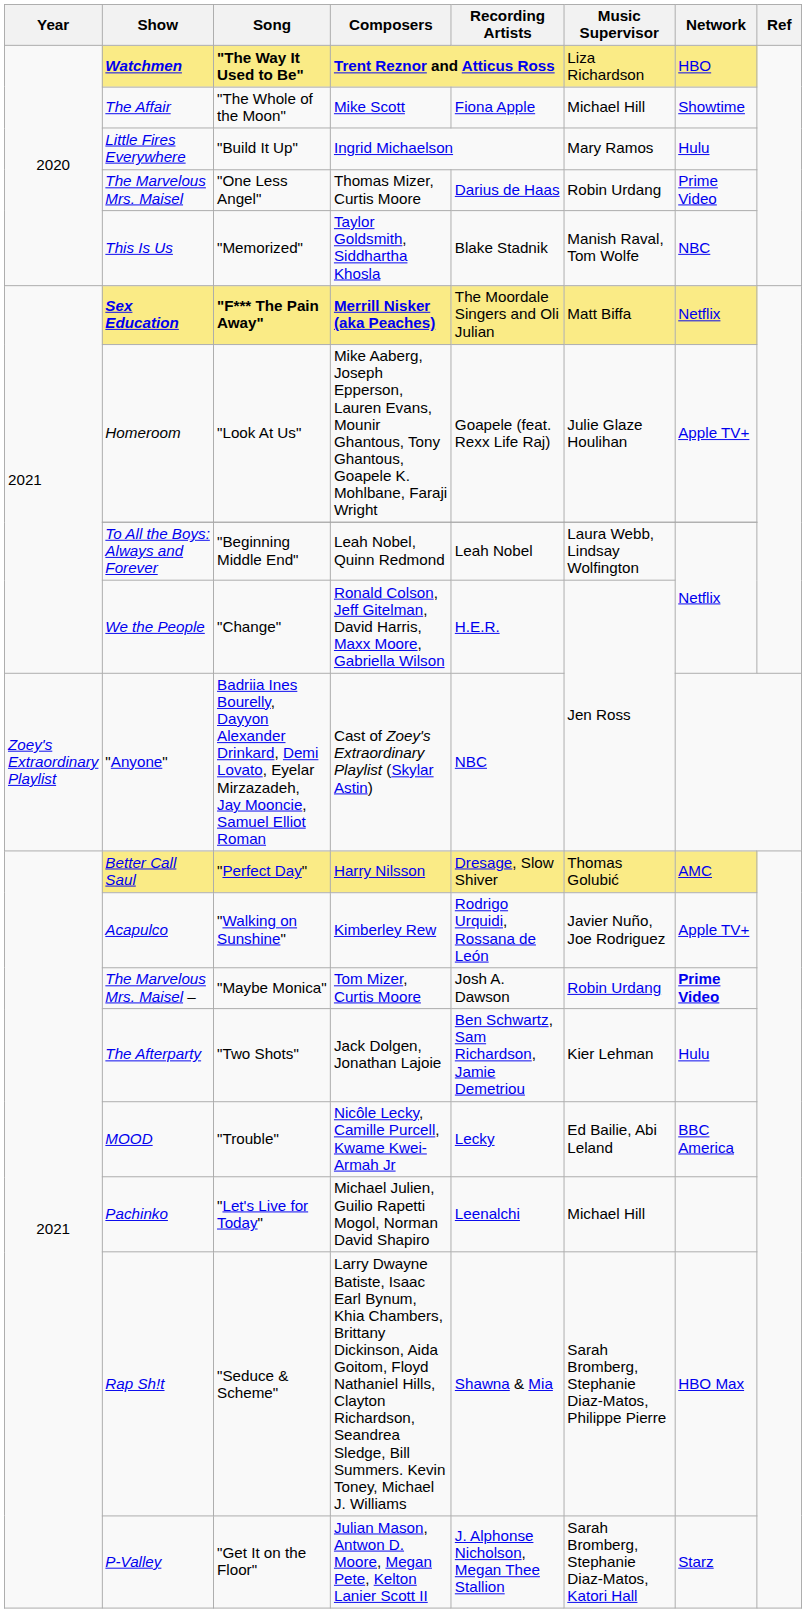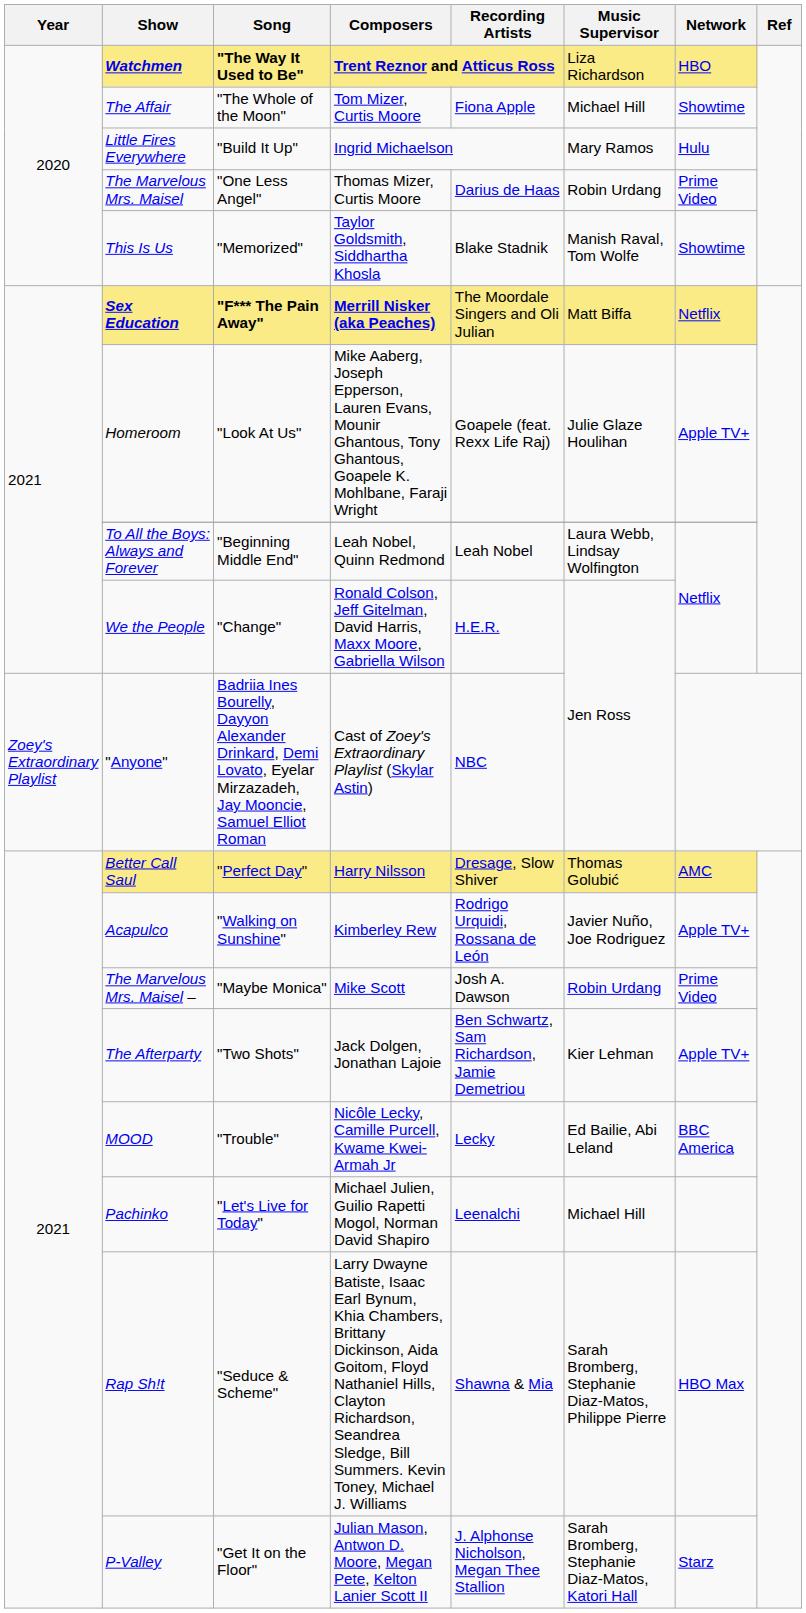 <table class="wikitable" width="95%" cellpadding="5">
 <tr>
 <th width="75">Year</th>
 <th width="375">Show</th>
 <th width="375">Song</th>
 <th width="375">Composers</th>
 <th width="375">Recording Artists</th>
 <th width="375">Music Supervisor</th>
 <th width="175">Network</th>
 <th width="175">Ref</th>
 </tr>
 <tr>
 <td rowspan="5" style="text-align:center;">2020</td>
 <td style="background:#FAEB86;"><strong><em><a href='#'>Watchmen</a></em></strong><br></td>
 <td style="background:#FAEB86;"><strong>"The Way It Used to Be"</strong></td>
 <td style="background:#FAEB86;" colspan="2"><strong><a href='#'>Trent Reznor</a> and <a href='#'>Atticus Ross</a></strong></td>
 <td style="background:#FAEB86;">Liza Richardson</td>
 <td style="background:#FAEB86;"><a href='#'>HBO</a></td>
 <td rowspan="5"></td>
 </tr>
 <tr>
 <td><em><a href='#'>The Affair</a></em> <br></td>
 <td>"The Whole of the Moon"</td>
-<td><a href='#'>Mike Scott</a></td>
+<td><a href='#'>Tom Mizer</a>, <a href='#'>Curtis Moore</a></td>
 <td><a href='#'>Fiona Apple</a></td>
 <td>Michael Hill</td>
 <td><a href='#'>Showtime</a></td>
 </tr>
 <tr>
 <td><em><a href='#'>Little Fires Everywhere</a></em> <br></td>
 <td>"Build It Up"</td>
 <td colspan="2"><a href='#'>Ingrid Michaelson</a></td>
 <td>Mary Ramos</td>
 <td><a href='#'>Hulu</a></td>
 </tr>
 <tr>
 <td><em><a href='#'>The Marvelous Mrs. Maisel</a></em> <br></td>
 <td>"One Less Angel"</td>
 <td>Thomas Mizer, Curtis Moore</td>
 <td><a href='#'>Darius de Haas</a></td>
 <td>Robin Urdang</td>
 <td><a href='#'>Prime Video</a></td>
 </tr>
 <tr>
 <td><em><a href='#'>This Is Us</a></em> <br></td>
 <td>"Memorized"</td>
 <td><a href='#'>Taylor Goldsmith</a>, <a href='#'>Siddhartha Khosla</a></td>
 <td>Blake Stadnik</td>
 <td>Manish Raval, Tom Wolfe</td>
-<td><a href='#'>NBC</a></td>
+<td><a href='#'>Showtime</a></td>
 </tr>
 <tr>
 <td rowspan="5">2021</td>
 <td style="background:#FAEB86;"><strong><em><a href='#'>Sex Education</a></em></strong> <br></td>
 <td style="background:#FAEB86;"><strong>"F*** The Pain Away"</strong></td>
 <td style="background:#FAEB86;"><strong><a href='#'>Merrill Nisker (aka Peaches)</a></strong></td>
 <td style="background:#FAEB86;">The Moordale Singers and Oli Julian</td>
 <td style="background:#FAEB86;">Matt Biffa</td>
 <td style="background:#FAEB86;"><a href='#'>Netflix</a></td>
 <td rowspan="5"></td>
 </tr>
 <tr>
 <td><em>Homeroom</em></td>
 <td>"Look At Us"</td>
 <td>Mike Aaberg, Joseph Epperson, Lauren Evans, Mounir Ghantous, Tony Ghantous, Goapele K. Mohlbane, Faraji Wright</td>
 <td>Goapele (feat. Rexx Life Raj)</td>
 <td>Julie Glaze Houlihan</td>
 <td><a href='#'>Apple TV+</a></td>
 </tr>
 <tr>
 </tr>
 <tr>
 <td><em><a href='#'>To All the Boys: Always and Forever</a></em></td>
 <td>"Beginning Middle End"</td>
 <td>Leah Nobel, Quinn Redmond</td>
 <td>Leah Nobel</td>
 <td>Laura Webb, Lindsay Wolfington</td>
 <td rowspan="2"><a href='#'>Netflix</a></td>
 </tr>
 <tr>
 <td><em><a href='#'>We the People</a></em> <br></td>
 <td>"Change"</td>
 <td><a href='#'>Ronald Colson</a>, <a href='#'>Jeff Gitelman</a>, David Harris, <a href='#'>Maxx Moore</a>, <a href='#'>Gabriella Wilson</a></td>
 <td><a href='#'>H.E.R.</a></td>
 <td rowspan="2">Jen Ross</td>
 </tr>
 <tr>
 <td><em><a href='#'>Zoey's Extraordinary Playlist</a></em> <br></td>
 <td>"<a href='#'>Anyone</a>"</td>
 <td><a href='#'>Badriia Ines Bourelly</a>, <a href='#'>Dayyon Alexander Drinkard</a>, <a href='#'>Demi Lovato</a>, Eyelar Mirzazadeh, <a href='#'>Jay Mooncie</a>, <a href='#'>Samuel Elliot Roman</a></td>
 <td>Cast of <em>Zoey's Extraordinary Playlist</em> (<a href='#'>Skylar Astin</a>)</td>
 <td><a href='#'>NBC</a></td>
 </tr>
 <tr>
 <td rowspan="8" style="text-align:center">2021</td>
 <td style="background:#FAEB86;"><em><a href='#'>Better Call Saul</a></em> <br></td>
 <td style="background:#FAEB86;">"<a href='#'>Perfect Day</a>"</td>
 <td style="background:#FAEB86;"><a href='#'>Harry Nilsson</a></td>
 <td style="background:#FAEB86;"><a href='#'>Dresage</a>, Slow Shiver</td>
 <td style="background:#FAEB86;">Thomas Golubić</td>
 <td style="background:#FAEB86;"><a href='#'>AMC</a></td>
 <td rowspan="10"></td>
 </tr>
 <tr>
 <td><em><a href='#'>Acapulco</a></em> <br></td>
 <td>"<a href='#'>Walking on Sunshine</a>"</td>
 <td><a href='#'>Kimberley Rew</a></td>
 <td><a href='#'>Rodrigo Urquidi</a>, <a href='#'>Rossana de León</a></td>
 <td>Javier Nuño, Joe Rodriguez</td>
 <td><a href='#'>Apple TV+</a></td>
 </tr>
 <tr>
 <td><em><a href='#'>The Marvelous Mrs. Maisel</a></em> – <br> </td>
 <td>"Maybe Monica"</td>
-<td><a href='#'>Tom Mizer</a>, <a href='#'>Curtis Moore</a></td>
+<td><a href='#'>Mike Scott</a></td>
 <td>Josh A. Dawson</td>
 <td><a href='#'>Robin Urdang</a></td>
-<td><strong><a href='#'>Prime Video</a></strong></td>
+<td><a href='#'>Prime Video</a></td>
 </tr>
 <tr>
 <td><em><a href='#'>The Afterparty</a></em> <br> </td>
 <td>"Two Shots"</td>
 <td>Jack Dolgen, Jonathan Lajoie</td>
 <td><a href='#'>Ben Schwartz</a>, <a href='#'>Sam Richardson</a>, <a href='#'>Jamie Demetriou</a></td>
 <td>Kier Lehman</td>
-<td><a href='#'>Hulu</a></td>
+<td><a href='#'>Apple TV+</a></td>
 </tr>
 <tr>
 <td><em><a href='#'>MOOD</a></em> <br></td>
 <td>"Trouble"</td>
 <td><a href='#'>Nicôle Lecky</a>, <a href='#'>Camille Purcell</a>, <a href='#'>Kwame Kwei-Armah Jr</a></td>
 <td><a href='#'>Lecky</a></td>
 <td>Ed Bailie, Abi Leland</td>
 <td><a href='#'>BBC America</a></td>
 </tr>
 <tr>
 <td><em><a href='#'>Pachinko</a></em> <br></td>
 <td>"<a href='#'>Let's Live for Today</a>"</td>
 <td>Michael Julien, Guilio Rapetti Mogol, Norman David Shapiro</td>
 <td><a href='#'>Leenalchi</a></td>
 <td>Michael Hill</td>
 </tr>
 <tr>
 <td><em><a href='#'>Rap Sh!t</a></em> <br></td>
 <td>"Seduce & Scheme"</td>
 <td>Larry Dwayne Batiste, Isaac Earl Bynum, Khia Chambers, Brittany Dickinson, Aida Goitom, Floyd Nathaniel Hills, Clayton Richardson, Seandrea Sledge, Bill Summers. Kevin Toney, Michael J. Williams</td>
 <td><a href='#'>Shawna</a> & <a href='#'>Mia</a></td>
 <td>Sarah Bromberg, Stephanie Diaz-Matos, Philippe Pierre</td>
 <td><a href='#'>HBO Max</a></td>
 </tr>
 <tr>
 <td><em><a href='#'>P-Valley</a></em> <br></td>
 <td>"Get It on the Floor"</td>
 <td><a href='#'>Julian Mason</a>, <a href='#'>Antwon D. Moore</a>, <a href='#'>Megan Pete</a>, <a href='#'>Kelton Lanier Scott II</a></td>
 <td><a href='#'>J. Alphonse Nicholson</a>, <a href='#'>Megan Thee Stallion</a></td>
 <td>Sarah Bromberg, Stephanie Diaz-Matos, <a href='#'>Katori Hall</a></td>
 <td><a href='#'>Starz</a></td>
 </tr>
 </table>
